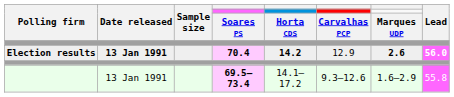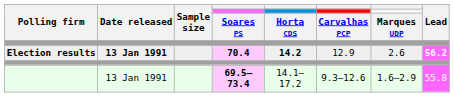 <table class="wikitable unsortable" style="text-align:center;font-size:90%;line-height:14px;">
 <tr>
 <th rowspan="3">Polling firm</th>
 <th rowspan="3">Date released</th>
 <th rowspan="3">Sample<br>size</th>
 <th width=60px></th>
 <th width=60px></th>
 <th width=60px></th>
 <th width=60px></th>
 <th rowspan=3 width=25px>Lead</th>
 </tr>
 <tr>
 <td bgcolor=#FF66FF></td>
 <td bgcolor=#0093DD></td>
 <td bgcolor=red></td>
 <td bgcolor=></td>
 </tr>
 <tr>
 <th><a href='#'>Soares</a><br><small><a href='#'>PS</a></small></th>
 <th><a href='#'>Horta</a><br><small><a href='#'>CDS</a></small></th>
 <th><a href='#'>Carvalhas</a><br><small><a href='#'>PCP</a></small></th>
 <th>Marques<br><small><a href='#'>UDP</a></small></th>
 </tr>
 <tr>
 <td colspan="8" style="background:#A0A0A0"></td>
 </tr>
 <tr style="background:#EFEFEF;">
 <td><strong>Election results</strong></td>
 <td><strong>13 Jan 1991</strong></td>
 <td></td>
 <td style="background:#FFCBFF"><strong>70.4</strong></td>
 <td><strong>14.2</strong></td>
 <td>12.9</td>
-<td><strong>2.6</strong></td>
-<td style="background:#FF66FF; color:white"><strong>56.0</strong></td>
+<td>2.6</td>
+<td style="background:#FF66FF; color:white"><strong>56.2</strong></td>
 </tr>
 <tr>
 <td colspan="8" style="background:#A0A0A0"></td>
 </tr>
 <tr style="background:#EAFFEA">
 <td></td>
 <td>13 Jan 1991</td>
 <td></td>
 <td style="background:#FFCBFF"><strong>69.5–73.4</strong></td>
 <td>14.1–17.2</td>
 <td>9.3–12.6</td>
 <td>1.6–2.9</td>
 <td style="background:#FF66FF; color:white">55.8</td>
 </tr>
 </table>
